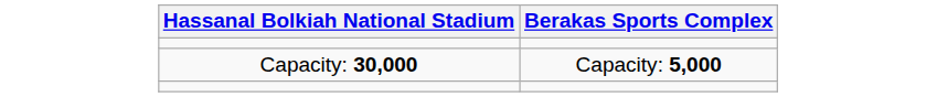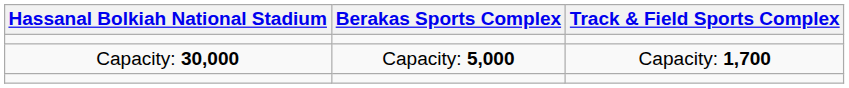 <table class="wikitable" style="margin:1em auto; text-align:center">
 <tr>
 <th><a href='#'>Hassanal Bolkiah National Stadium</a></th>
 <th><a href='#'>Berakas Sports Complex</a></th>
+<th><a href='#'>Track & Field Sports Complex</a></th>
 </tr>
 <tr>
+<td></td>
 <td></td>
 <td></td>
 </tr>
 <tr>
 <td>Capacity: <strong>30,000</strong></td>
 <td>Capacity: <strong>5,000</strong></td>
+<td>Capacity: <strong>1,700</strong></td>
 </tr>
 <tr>
 <td></td>
 <td></td>
+<td></td>
 </tr>
 </table>
